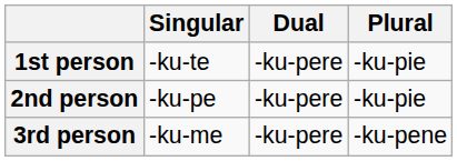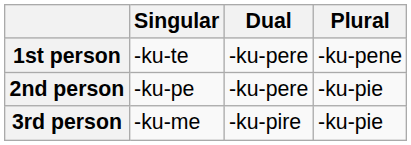 <table class="wikitable">
 <tr>
 <th></th>
 <th>Singular</th>
 <th>Dual</th>
 <th>Plural</th>
 </tr>
 <tr>
 <th>1st person</th>
 <td>-ku-te</td>
 <td>-ku-pere</td>
-<td>-ku-pie</td>
+<td>-ku-pene</td>
 </tr>
 <tr>
 <th>2nd person</th>
 <td>-ku-pe</td>
 <td>-ku-pere</td>
 <td>-ku-pie</td>
 </tr>
 <tr>
 <th>3rd person</th>
 <td>-ku-me</td>
-<td>-ku-pere</td>
-<td>-ku-pene</td>
+<td>-ku-pire</td>
+<td>-ku-pie</td>
 </tr>
 </table>
